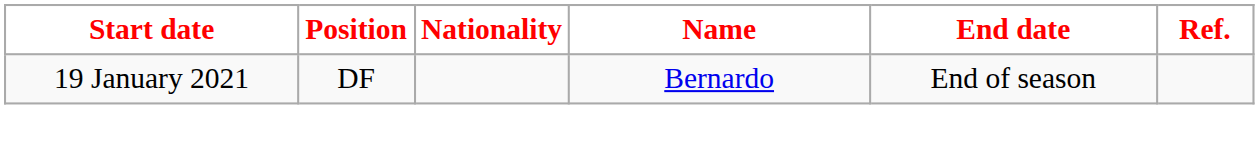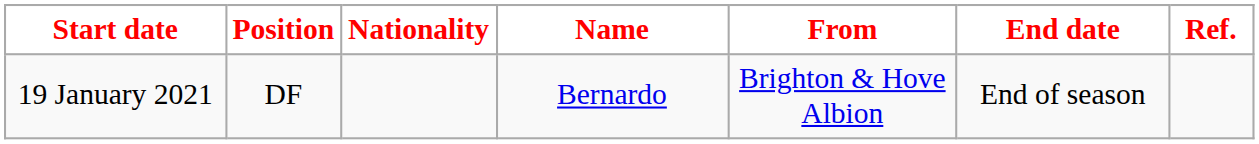 <table class="wikitable"  style="text-align:center; font-size:90%; ">
 <tr>
 <th style="background:#FFFFFF; color:#FF0000; width:200px;">Start date</th>
 <th style="background:#FFFFFF; color:#FF0000; width:50px;">Position</th>
 <th style="background:#FFFFFF; color:#FF0000; width:50px;">Nationality</th>
 <th style="background:#FFFFFF; color:#FF0000; width:200px;">Name</th>
+<th style="background:#FFFFFF; color:#FF0000; width:200px;">From</th>
 <th style="background:#FFFFFF; color:#FF0000; width:200px;">End date</th>
 <th style="background:#FFFFFF; color:#FF0000; width:50px;">Ref.</th>
 </tr>
 <tr>
 <td>19 January 2021</td>
 <td>DF</td>
 <td></td>
 <td><a href='#'>Bernardo</a></td>
+<td><a href='#'>Brighton & Hove Albion</a></td>
 <td>End of season</td>
 <td></td>
 </tr>
 </table>
